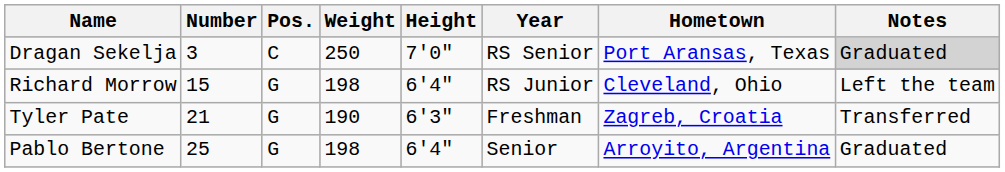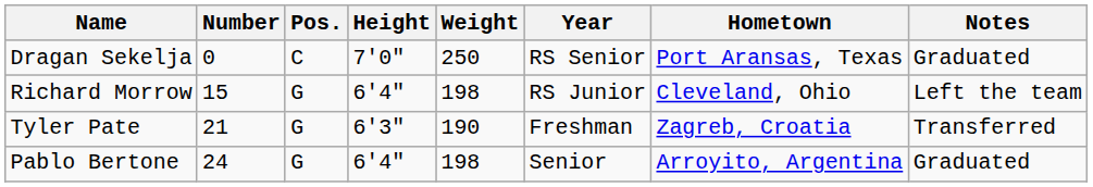 <table class="wikitable sortable" border="1">
 <tr>
 <th>Name</th>
 <th>Number</th>
 <th>Pos.</th>
+<th>Height</th>
 <th>Weight</th>
-<th>Height</th>
 <th>Year</th>
 <th>Hometown</th>
 <th class="unsortable">Notes</th>
 </tr>
 <tr>
 <td>Dragan Sekelja</td>
-<td>3</td>
+<td>0</td>
 <td>C</td>
+<td>7'0"</td>
 <td>250</td>
-<td>7'0"</td>
 <td>RS Senior</td>
 <td><a href='#'>Port Aransas</a>, Texas</td>
-<td style="background: lightgrey;">Graduated</td>
+<td>Graduated</td>
 </tr>
 <tr>
 <td>Richard Morrow</td>
 <td>15</td>
 <td>G</td>
+<td>6'4"</td>
 <td>198</td>
-<td>6'4"</td>
 <td>RS Junior</td>
 <td><a href='#'>Cleveland</a>, Ohio</td>
 <td>Left the team</td>
 </tr>
 <tr>
 <td>Tyler Pate</td>
 <td>21</td>
 <td>G</td>
+<td>6'3"</td>
 <td>190</td>
-<td>6'3"</td>
 <td>Freshman</td>
 <td><a href='#'>Zagreb, Croatia</a></td>
 <td>Transferred</td>
 </tr>
 <tr>
 <td>Pablo Bertone</td>
-<td>25</td>
+<td>24</td>
 <td>G</td>
+<td>6'4"</td>
 <td>198</td>
-<td>6'4"</td>
 <td>Senior</td>
 <td><a href='#'>Arroyito, Argentina</a></td>
 <td>Graduated</td>
 </tr>
 </table>
